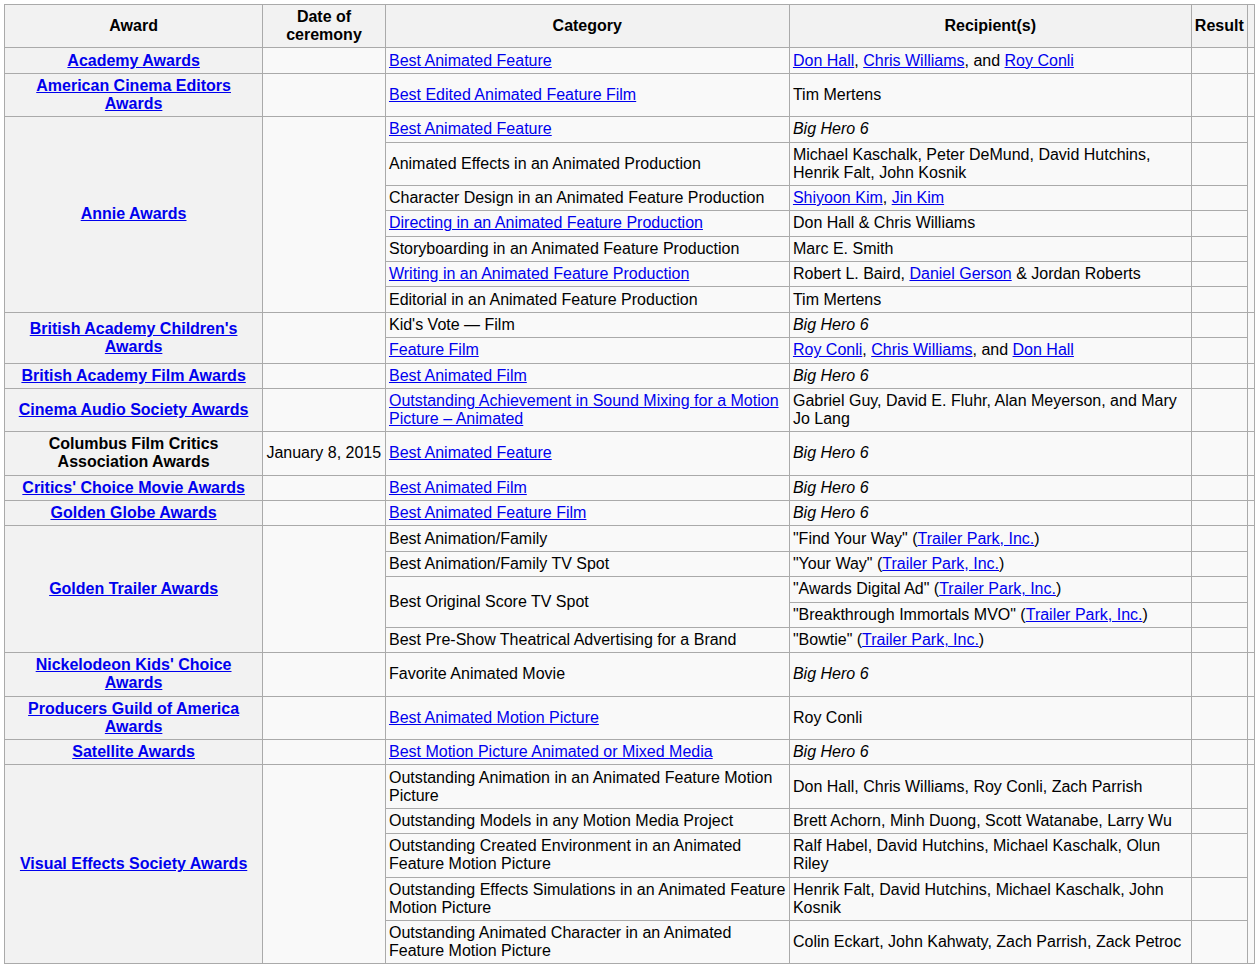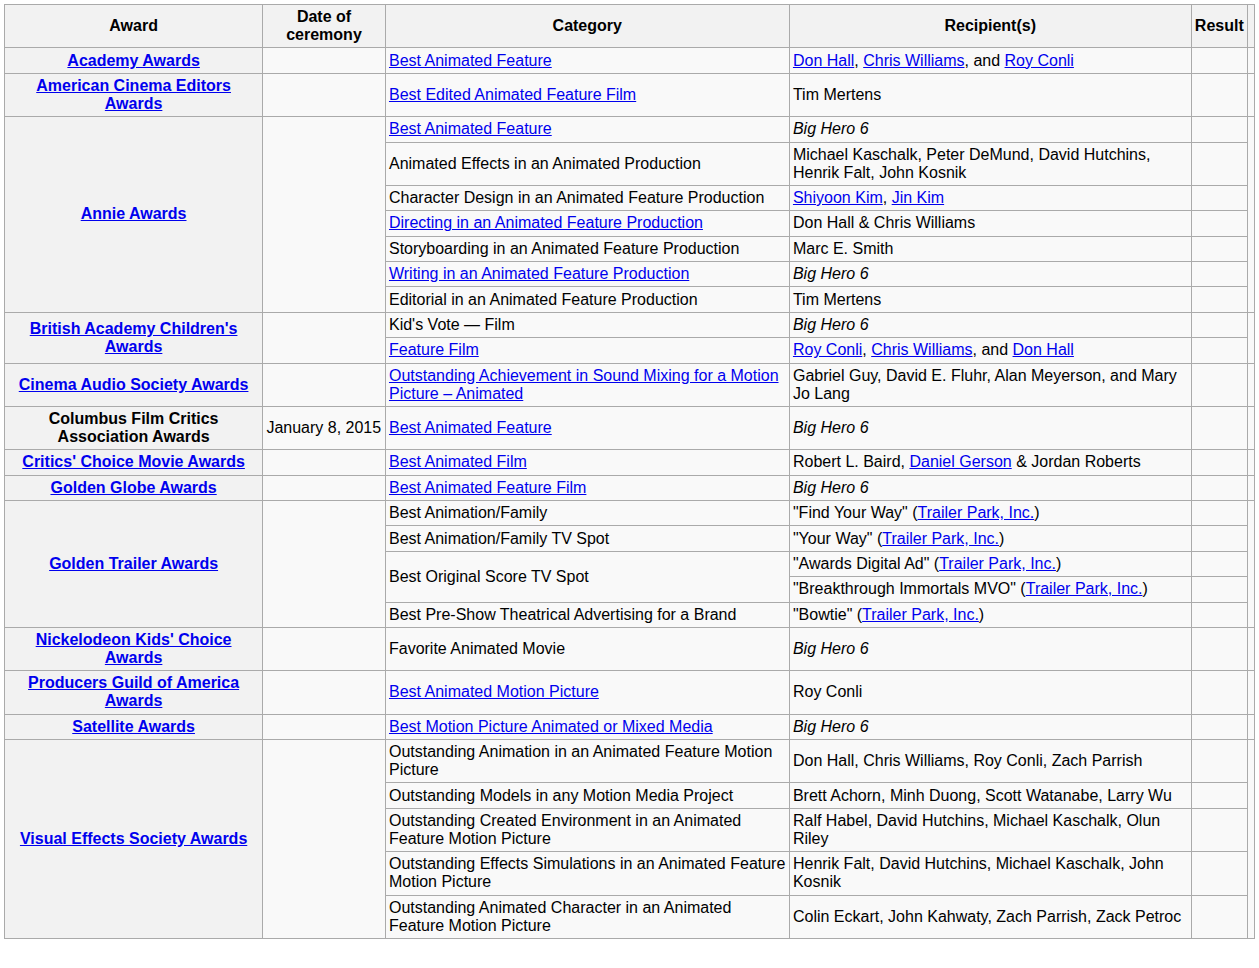 <table class="wikitable sortable plainrowheaders" style="width: 99%;">
 <tr>
 <th scope="col">Award</th>
 <th scope="col">Date of ceremony</th>
 <th scope="col">Category</th>
 <th scope="col">Recipient(s)</th>
 <th scope="col">Result</th>
 <th scope="col" class="unsortable"></th>
 </tr>
 <tr>
 <th scope="row"><a href='#'>Academy Awards</a></th>
 <td><a href='#'></a></td>
 <td><a href='#'>Best Animated Feature</a></td>
 <td><a href='#'>Don Hall</a>, <a href='#'>Chris Williams</a>, and <a href='#'>Roy Conli</a></td>
 <td></td>
 <td style="text-align:center;"></td>
 </tr>
 <tr>
 <th scope="row"><a href='#'>American Cinema Editors Awards</a></th>
 <td><a href='#'></a></td>
 <td><a href='#'>Best Edited Animated Feature Film</a></td>
 <td>Tim Mertens</td>
 <td></td>
 <td style="text-align:center;"><br></td>
 </tr>
 <tr>
 <th scope="rowgroup" rowspan="7"><a href='#'>Annie Awards</a></th>
 <td rowspan="7"><a href='#'></a></td>
 <td><a href='#'>Best Animated Feature</a></td>
 <td><em>Big Hero 6</em></td>
 <td></td>
 <td rowspan="7" style="text-align:center;"></td>
 </tr>
 <tr>
 <td>Animated Effects in an Animated Production</td>
 <td>Michael Kaschalk, Peter DeMund, David Hutchins, Henrik Falt, John Kosnik</td>
 <td></td>
 </tr>
 <tr>
 <td>Character Design in an Animated Feature Production</td>
 <td><a href='#'>Shiyoon Kim</a>, <a href='#'>Jin Kim</a></td>
 <td></td>
 </tr>
 <tr>
 <td><a href='#'>Directing in an Animated Feature Production</a></td>
 <td>Don Hall & Chris Williams</td>
 <td></td>
 </tr>
 <tr>
 <td>Storyboarding in an Animated Feature Production</td>
 <td>Marc E. Smith</td>
 <td></td>
 </tr>
 <tr>
 <td><a href='#'>Writing in an Animated Feature Production</a></td>
-<td>Robert L. Baird, <a href='#'>Daniel Gerson</a> & Jordan Roberts</td>
+<td><em>Big Hero 6</em></td>
 <td></td>
 </tr>
 <tr>
 <td>Editorial in an Animated Feature Production</td>
 <td>Tim Mertens</td>
 <td></td>
 </tr>
 <tr>
 <th scope="rowgroup" rowspan="2"><a href='#'>British Academy Children's Awards</a></th>
 <td rowspan="2"></td>
 <td>Kid's Vote — Film</td>
 <td><em>Big Hero 6</em></td>
 <td></td>
 <td rowspan="2" style="text-align:center;"><br><br></td>
 </tr>
 <tr>
 <td><a href='#'>Feature Film</a></td>
 <td data-sort-value="Conli, Roy; Williams, Chris; and Hall, Don"><a href='#'>Roy Conli</a>, <a href='#'>Chris Williams</a>, and <a href='#'>Don Hall</a></td>
 <td></td>
 </tr>
 <tr>
-<th scope="row"><a href='#'>British Academy Film Awards</a></th>
-<td><a href='#'></a></td>
-<td><a href='#'>Best Animated Film</a></td>
-<td><em>Big Hero 6</em></td>
-<td></td>
-<td style="text-align:center;"></td>
-</tr>
-<tr>
 <th scope="row"><a href='#'>Cinema Audio Society Awards</a></th>
 <td><a href='#'></a></td>
 <td><a href='#'>Outstanding Achievement in Sound Mixing for a Motion Picture – Animated</a></td>
 <td data-sort-value="Guy, Gabriel; Fluhr, David E.; Meyerson, Alan; and Lang, Mary Jo">Gabriel Guy, David E. Fluhr, Alan Meyerson, and Mary Jo Lang</td>
 <td></td>
 <td style="text-align:center;"></td>
 </tr>
 <tr>
 <th scope="row">Columbus Film Critics Association Awards</th>
 <td>January 8, 2015</td>
 <td><a href='#'>Best Animated Feature</a></td>
 <td><em>Big Hero 6</em></td>
 <td></td>
 <td style="text-align:center;"></td>
 </tr>
 <tr>
 <th scope="row"><a href='#'>Critics' Choice Movie Awards</a></th>
 <td><a href='#'></a></td>
 <td><a href='#'>Best Animated Film</a></td>
-<td><em>Big Hero 6</em></td>
+<td>Robert L. Baird, <a href='#'>Daniel Gerson</a> & Jordan Roberts</td>
 <td></td>
 <td style="text-align:center;"></td>
 </tr>
 <tr>
 <th scope="row"><a href='#'>Golden Globe Awards</a></th>
 <td><a href='#'></a></td>
 <td><a href='#'>Best Animated Feature Film</a></td>
 <td><em>Big Hero 6</em></td>
 <td></td>
 <td style="text-align:center;"></td>
 </tr>
 <tr>
 <th scope="rowgroup" rowspan="5"><a href='#'>Golden Trailer Awards</a></th>
 <td rowspan="5"></td>
 <td>Best Animation/Family</td>
 <td data-sort-value="Find Your Way">"Find Your Way" (<a href='#'>Trailer Park, Inc.</a>)</td>
 <td></td>
 <td rowspan="5" style="text-align:center;"><br></td>
 </tr>
 <tr>
 <td>Best Animation/Family TV Spot</td>
 <td data-sort-value="Your Way">"Your Way" (<a href='#'>Trailer Park, Inc.</a>)</td>
 <td></td>
 </tr>
 <tr>
 <td rowspan="2">Best Original Score TV Spot</td>
 <td data-sort-value="Awards Digital Ad">"Awards Digital Ad" (<a href='#'>Trailer Park, Inc.</a>)</td>
 <td></td>
 </tr>
 <tr>
 <td data-sort-value="Breakthrough Immortals MVO">"Breakthrough Immortals MVO" (<a href='#'>Trailer Park, Inc.</a>)</td>
 <td></td>
 </tr>
 <tr>
 <td>Best Pre-Show Theatrical Advertising for a Brand</td>
 <td data-sort-value="Bowtie">"Bowtie" (<a href='#'>Trailer Park, Inc.</a>)</td>
 <td></td>
 </tr>
 <tr>
 <th scope="row"><a href='#'>Nickelodeon Kids' Choice Awards</a></th>
 <td><a href='#'></a></td>
 <td>Favorite Animated Movie</td>
 <td><em>Big Hero 6</em></td>
 <td></td>
 <td style="text-align:center;"></td>
 </tr>
 <tr>
 <th scope="row"><a href='#'>Producers Guild of America Awards</a></th>
 <td><a href='#'></a></td>
 <td><a href='#'>Best Animated Motion Picture</a></td>
 <td>Roy Conli</td>
 <td></td>
 <td style="text-align:center;"></td>
 </tr>
 <tr>
 <th scope="row"><a href='#'>Satellite Awards</a></th>
 <td><a href='#'></a></td>
 <td><a href='#'>Best Motion Picture Animated or Mixed Media</a></td>
 <td><em>Big Hero 6</em></td>
 <td></td>
 <td style="text-align:center;"></td>
 </tr>
 <tr>
 <th scope="rowgroup" rowspan="5"><a href='#'>Visual Effects Society Awards</a></th>
 <td rowspan="5"><a href='#'></a></td>
 <td>Outstanding Animation in an Animated Feature Motion Picture</td>
 <td>Don Hall, Chris Williams, Roy Conli, Zach Parrish</td>
 <td></td>
 <td rowspan="5" style="text-align:center;"><br></td>
 </tr>
 <tr>
 <td>Outstanding Models in any Motion Media Project</td>
 <td>Brett Achorn, Minh Duong, Scott Watanabe, Larry Wu</td>
 <td></td>
 </tr>
 <tr>
 <td>Outstanding Created Environment in an Animated Feature Motion Picture</td>
 <td>Ralf Habel, David Hutchins, Michael Kaschalk, Olun Riley</td>
 <td></td>
 </tr>
 <tr>
 <td>Outstanding Effects Simulations in an Animated Feature Motion Picture</td>
 <td>Henrik Falt, David Hutchins, Michael Kaschalk, John Kosnik</td>
 <td></td>
 </tr>
 <tr>
 <td>Outstanding Animated Character in an Animated Feature Motion Picture</td>
 <td>Colin Eckart, John Kahwaty, Zach Parrish, Zack Petroc</td>
 <td></td>
 </tr>
 </table>
